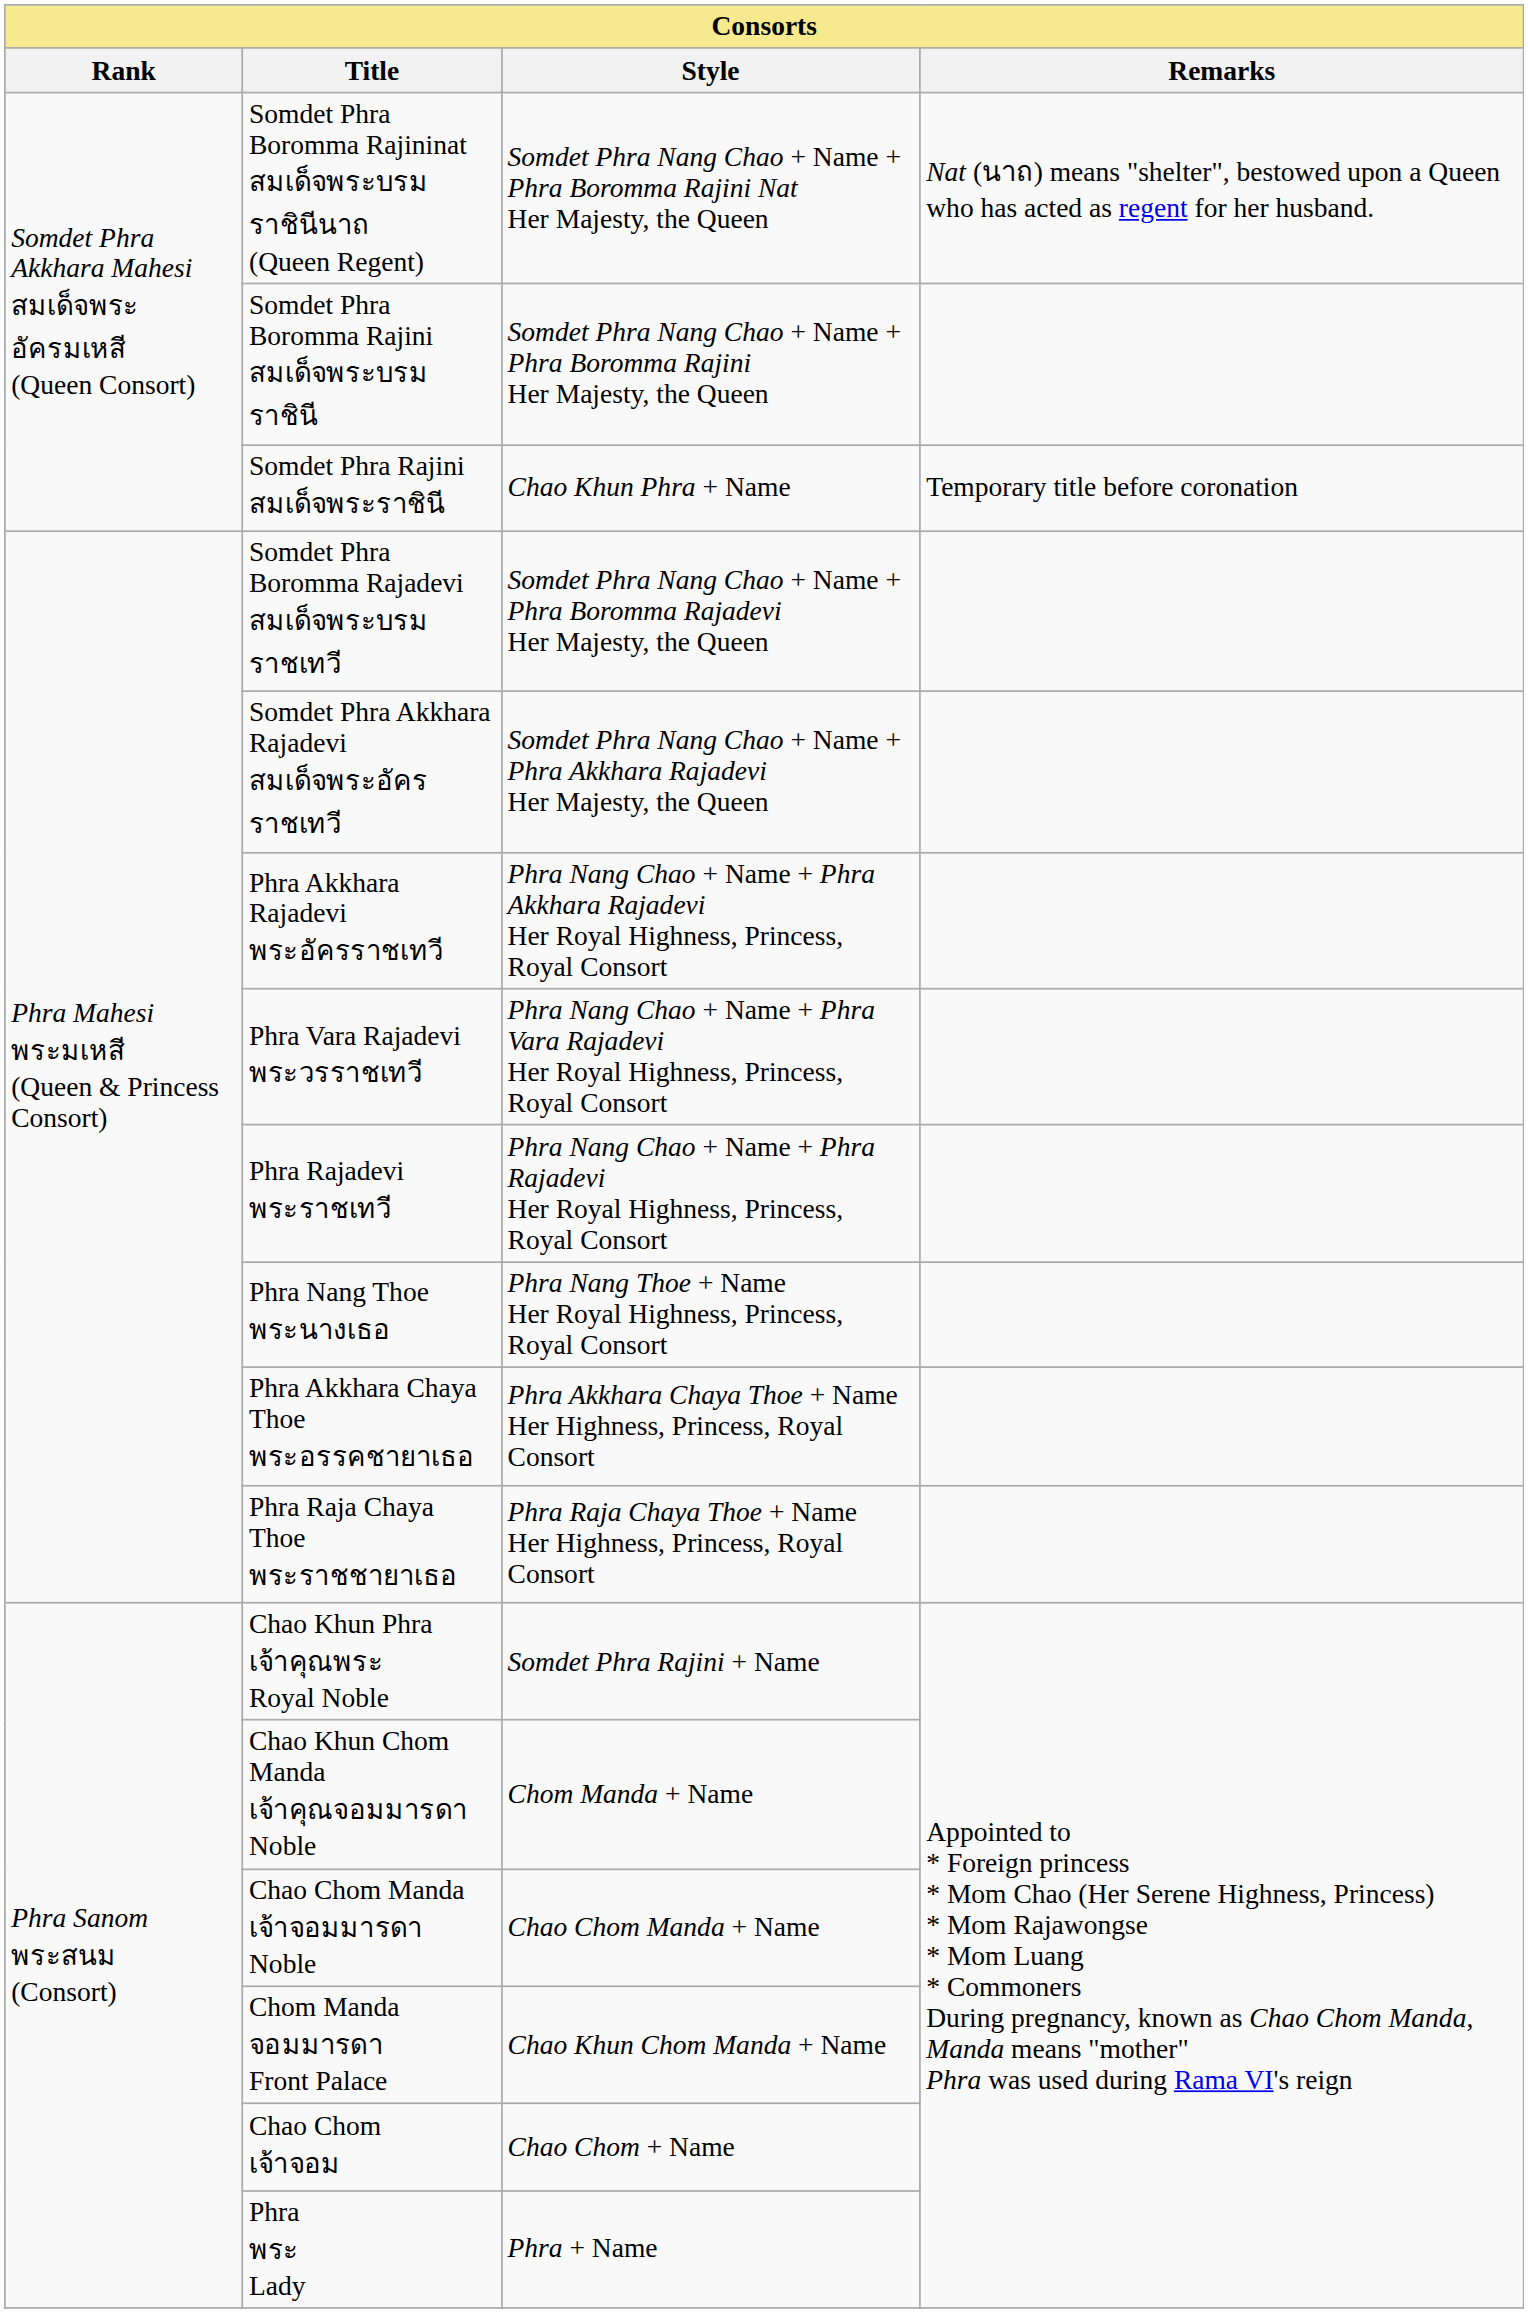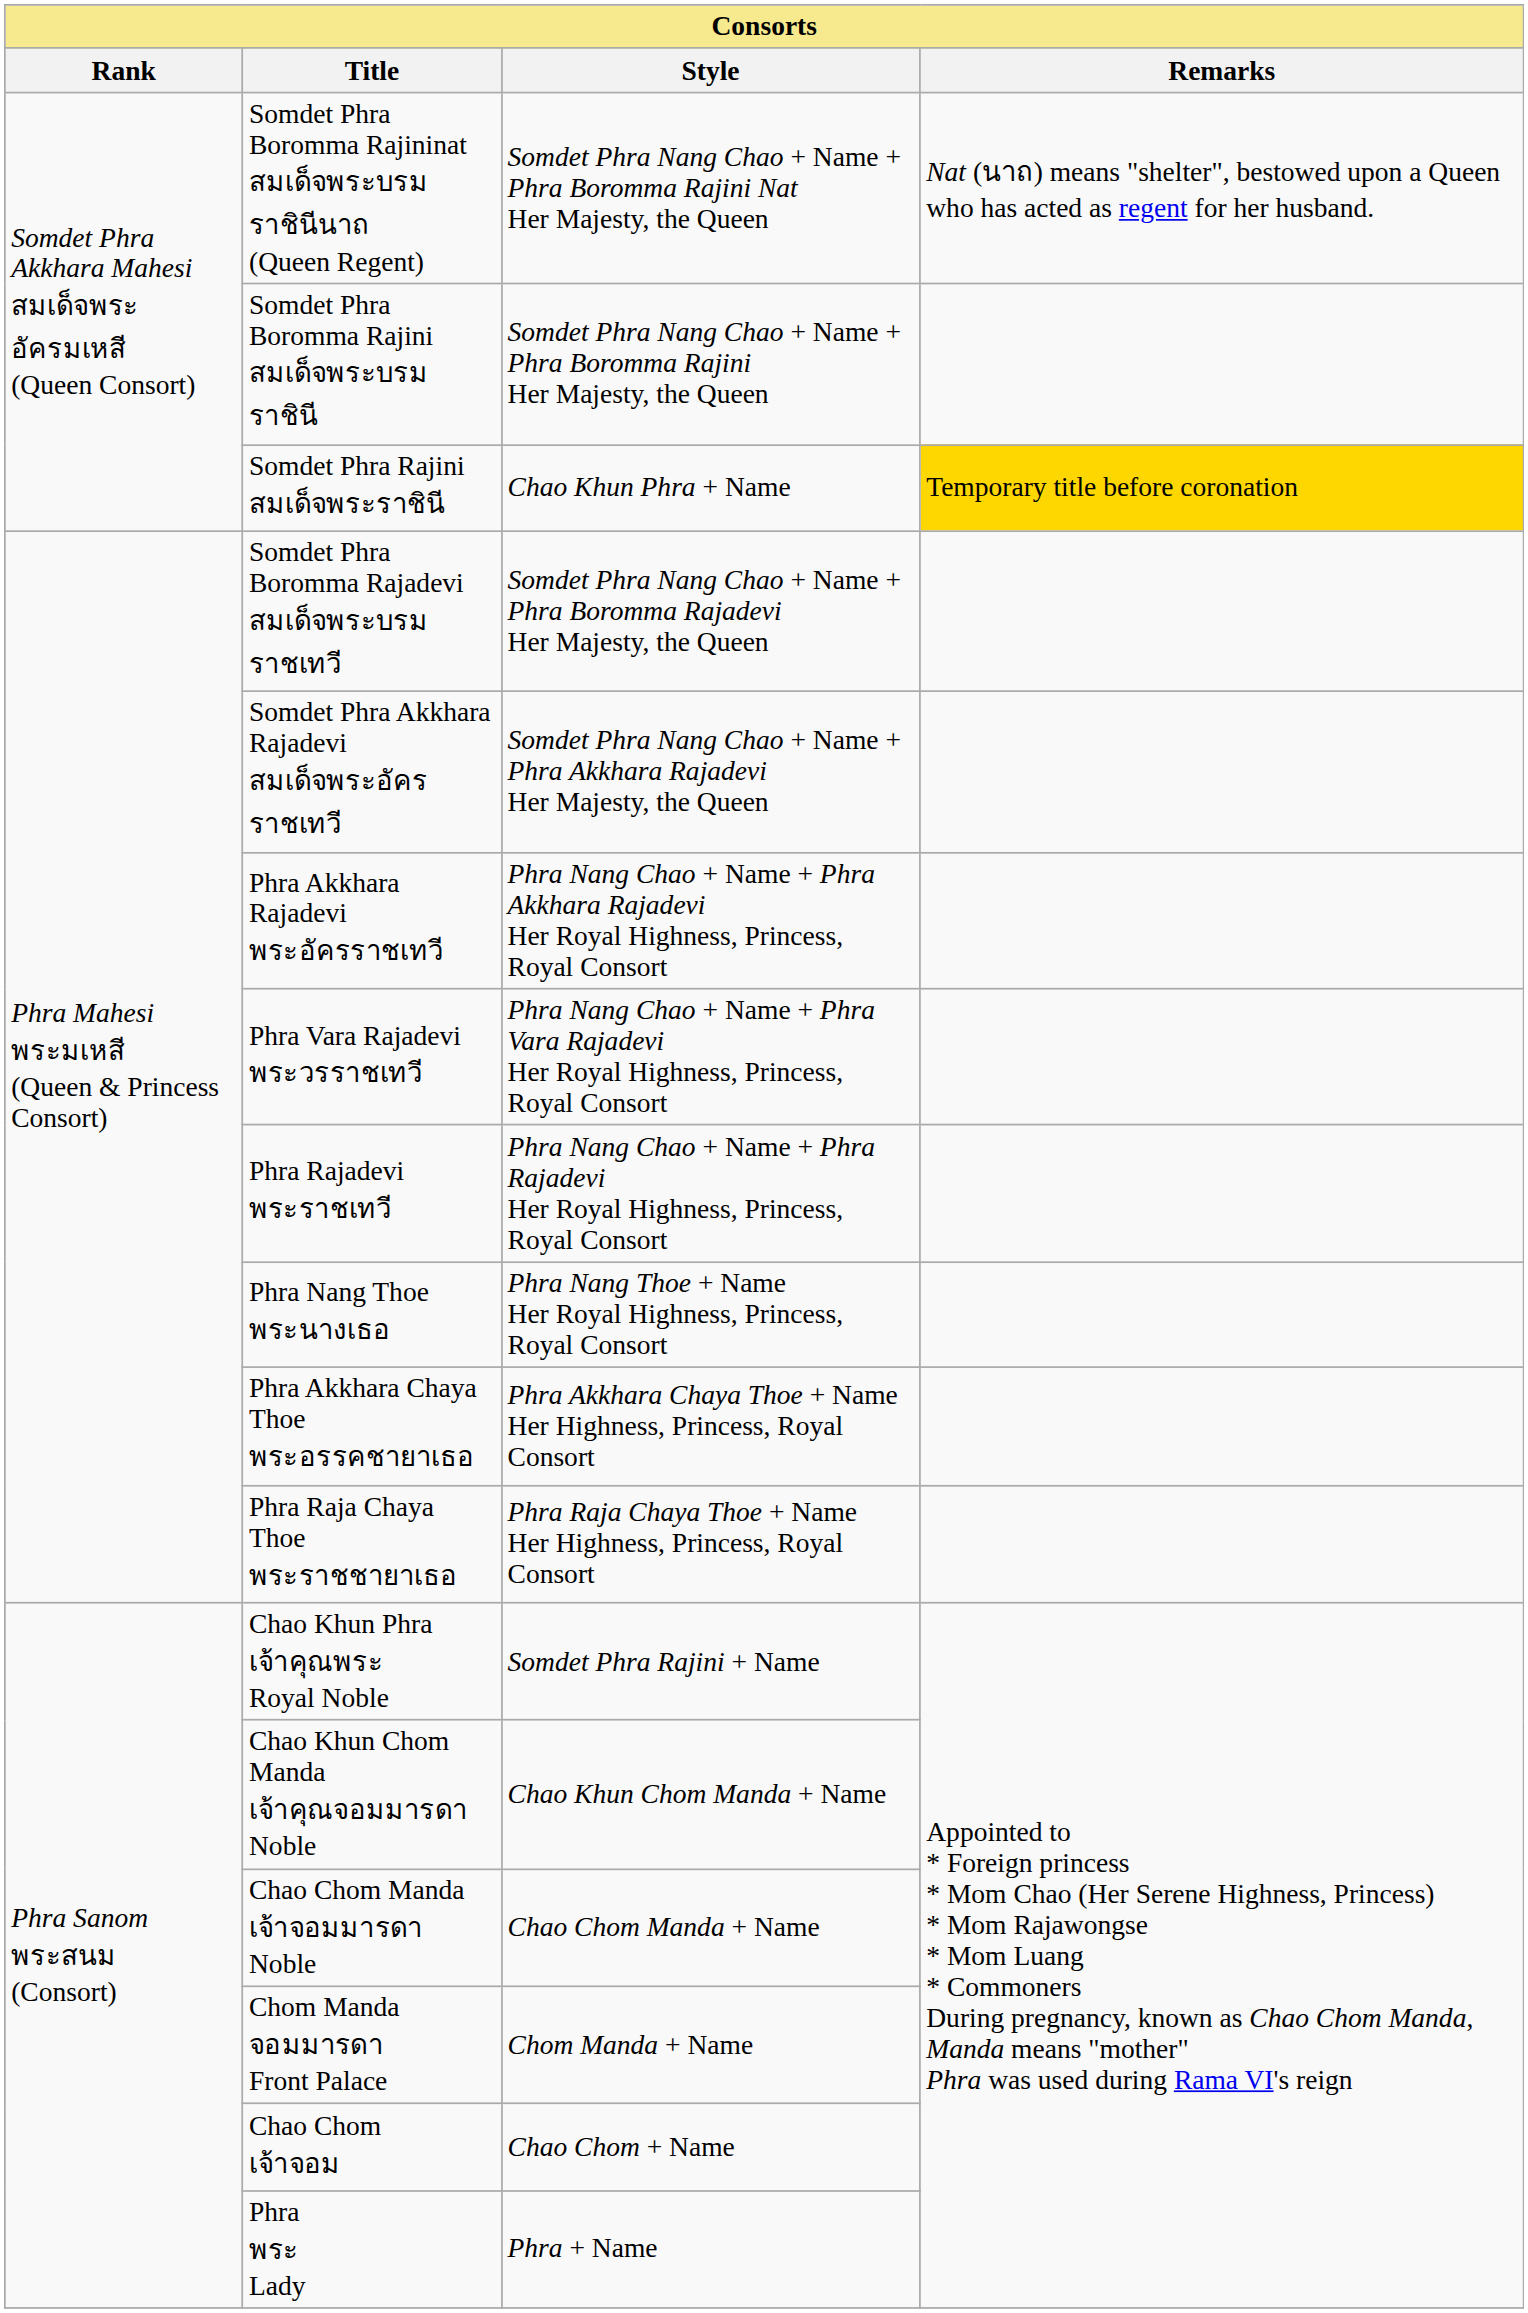 <table class="wikitable" width=100%>
 <tr>
 <th colspan="4" style="background: #F7E98E;">Consorts</th>
 </tr>
 <tr>
 <th>Rank</th>
 <th>Title</th>
 <th>Style</th>
 <th>Remarks</th>
 </tr>
 <tr>
 <td rowspan="3"><em>Somdet Phra Akkhara Mahesi</em> <br>สมเด็จพระอัครมเหสี<br> (Queen Consort)</td>
 <td>Somdet Phra Boromma Rajininat<br>สมเด็จพระบรมราชินีนาถ<br>(Queen Regent)</td>
 <td><em>Somdet Phra Nang Chao</em> + Name + <em>Phra Boromma Rajini Nat</em> <br>Her Majesty, the Queen</td>
 <td><em>Nat</em> (นาถ) means "shelter", bestowed upon a Queen who has acted as <a href='#'>regent</a> for her husband.</td>
 </tr>
 <tr>
 <td>Somdet Phra Boromma Rajini<br>สมเด็จพระบรมราชินี</td>
 <td><em>Somdet Phra Nang Chao</em> + Name + <em>Phra Boromma Rajini</em> <br> Her Majesty, the Queen</td>
 <td></td>
 </tr>
 <tr>
 <td>Somdet Phra Rajini<br>สมเด็จพระราชินี</td>
 <td><em>Chao Khun Phra</em> + Name</td>
-<td>Temporary title before coronation</td>
+<td style="background: gold;">Temporary title before coronation</td>
 </tr>
 <tr>
 <td rowspan="8"><em>Phra Mahesi</em> <br>พระมเหสี<br>(Queen & Princess Consort)</td>
 <td>Somdet Phra Boromma Rajadevi<br>สมเด็จพระบรมราชเทวี</td>
 <td><em>Somdet Phra Nang Chao</em> + Name + <em>Phra Boromma Rajadevi</em> <br> Her Majesty, the Queen</td>
 <td></td>
 </tr>
 <tr>
 <td>Somdet Phra Akkhara Rajadevi<br>สมเด็จพระอัครราชเทวี</td>
 <td><em>Somdet Phra Nang Chao</em> + Name + <em>Phra Akkhara Rajadevi</em> <br> Her Majesty, the Queen</td>
 <td></td>
 </tr>
 <tr>
 <td>Phra Akkhara Rajadevi<br>พระอัครราชเทวี</td>
 <td><em>Phra Nang Chao</em> + Name + <em>Phra Akkhara Rajadevi</em> <br> Her Royal Highness, Princess, Royal Consort</td>
 <td></td>
 </tr>
 <tr>
 <td>Phra Vara Rajadevi<br>พระวรราชเทวี</td>
 <td><em>Phra Nang Chao</em> + Name + <em>Phra Vara Rajadevi</em> <br> Her Royal Highness, Princess, Royal Consort</td>
 <td></td>
 </tr>
 <tr>
 <td>Phra Rajadevi<br>พระราชเทวี</td>
 <td><em>Phra Nang Chao</em> + Name + <em>Phra Rajadevi</em> <br> Her Royal Highness, Princess, Royal Consort</td>
 <td></td>
 </tr>
 <tr>
 <td>Phra Nang Thoe<br>พระนางเธอ</td>
 <td><em>Phra Nang Thoe</em> + Name <br> Her Royal Highness, Princess, Royal Consort</td>
 <td></td>
 </tr>
 <tr>
 <td>Phra Akkhara Chaya Thoe<br>พระอรรคชายาเธอ</td>
 <td><em>Phra Akkhara Chaya Thoe</em> + Name <br> Her Highness, Princess, Royal Consort</td>
 <td></td>
 </tr>
 <tr>
 <td>Phra Raja Chaya Thoe<br>พระราชชายาเธอ</td>
 <td><em>Phra Raja Chaya Thoe</em> + Name <br> Her Highness, Princess, Royal Consort</td>
 <td></td>
 </tr>
 <tr>
 <td rowspan="6"><em>Phra Sanom</em><br>พระสนม<br> (Consort)</td>
 <td>Chao Khun Phra<br>เจ้าคุณพระ<br> Royal Noble</td>
 <td><em>Somdet Phra Rajini</em> + Name</td>
 <td rowspan="6">Appointed to <br> * Foreign princess <br> * Mom Chao (Her Serene Highness, Princess) <br> * Mom Rajawongse <br> * Mom Luang <br> * Commoners <br> During pregnancy, known as <em>Chao Chom Manda</em>, <em>Manda</em> means "mother"<br><em>Phra</em> was used during <a href='#'>Rama VI</a>'s reign</td>
 </tr>
 <tr>
 <td>Chao Khun Chom Manda<br>เจ้าคุณจอมมารดา<br> Noble</td>
-<td><em>Chom Manda</em> + Name</td>
+<td><em>Chao Khun Chom Manda</em> + Name</td>
 </tr>
 <tr>
 <td>Chao Chom Manda<br>เจ้าจอมมารดา <br> Noble</td>
 <td><em>Chao Chom Manda</em> + Name</td>
 </tr>
 <tr>
 <td>Chom Manda<br>จอมมารดา <br> Front Palace</td>
-<td><em>Chao Khun Chom Manda</em> + Name</td>
+<td><em>Chom Manda</em> + Name</td>
 </tr>
 <tr>
 <td>Chao Chom<br>เจ้าจอม<br></td>
 <td><em>Chao Chom</em> + Name</td>
 </tr>
 <tr>
 <td>Phra<br>พระ<br> Lady</td>
 <td><em>Phra</em> + Name</td>
 </tr>
 </table>
